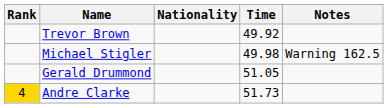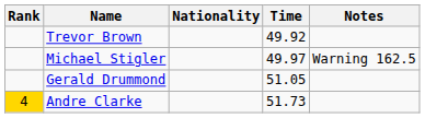 <table class="wikitable sortable" style="text-align:center">
 <tr>
 <th>Rank</th>
 <th>Name</th>
 <th>Nationality</th>
 <th>Time</th>
 <th>Notes</th>
 </tr>
 <tr>
 <td></td>
 <td align=left><a href='#'>Trevor Brown</a></td>
 <td align=left></td>
 <td>49.92</td>
 <td></td>
 </tr>
 <tr>
 <td></td>
 <td align=left><a href='#'>Michael Stigler</a></td>
 <td align=left></td>
-<td>49.98</td>
+<td>49.97</td>
 <td>Warning 162.5</td>
 </tr>
 <tr>
 <td></td>
 <td align=left><a href='#'>Gerald Drummond</a></td>
 <td align=left></td>
 <td>51.05</td>
 <td></td>
 </tr>
 <tr>
 <td style="background: gold;">4</td>
 <td align=left><a href='#'>Andre Clarke</a></td>
 <td align=left></td>
 <td>51.73</td>
 <td></td>
 </tr>
 </table>
